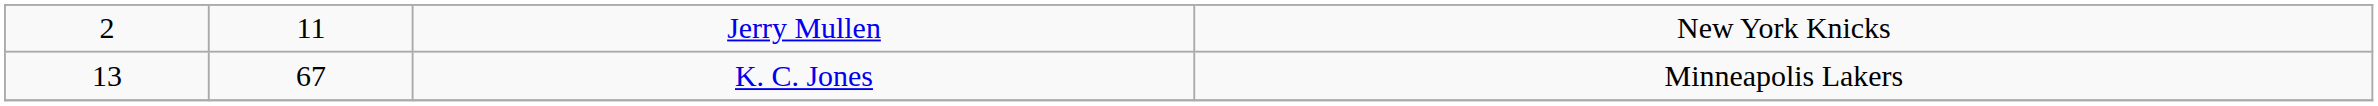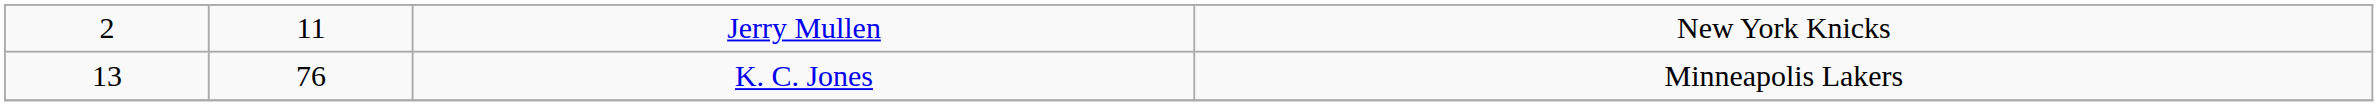 <table class="wikitable" width="80%">
 <tr align="center" bgcolor="">
 <td>2</td>
 <td>11</td>
 <td><a href='#'>Jerry Mullen</a></td>
 <td>New York Knicks</td>
 </tr>
 <tr align="center" bgcolor="">
 <td>13</td>
-<td>67</td>
+<td>76</td>
 <td><a href='#'>K. C. Jones</a></td>
 <td>Minneapolis Lakers</td>
 </tr>
 <tr align="center" bgcolor="">
 </tr>
 </table>
